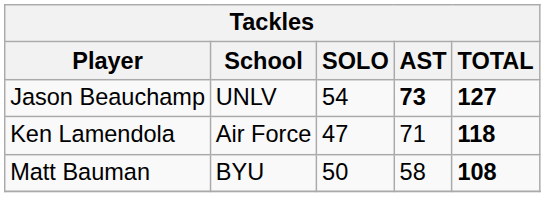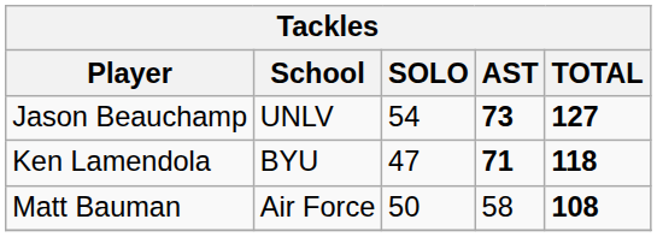 <table class="wikitable">
 <tr>
 <th colspan="7" align="center">Tackles</th>
 </tr>
 <tr>
 <th>Player</th>
 <th>School</th>
 <th>SOLO</th>
 <th>AST</th>
 <th>TOTAL</th>
 </tr>
 <tr>
 <td>Jason Beauchamp</td>
 <td>UNLV</td>
 <td>54</td>
 <td><strong>73</strong></td>
 <td><strong>127</strong></td>
 </tr>
 <tr>
 <td>Ken Lamendola</td>
-<td>Air Force</td>
+<td>BYU</td>
 <td>47</td>
-<td>71</td>
+<td><strong>71</strong></td>
 <td><strong>118</strong></td>
 </tr>
 <tr>
 <td>Matt Bauman</td>
-<td>BYU</td>
+<td>Air Force</td>
 <td>50</td>
 <td>58</td>
 <td><strong>108</strong></td>
 </tr>
 <tr>
 </tr>
 </table>
